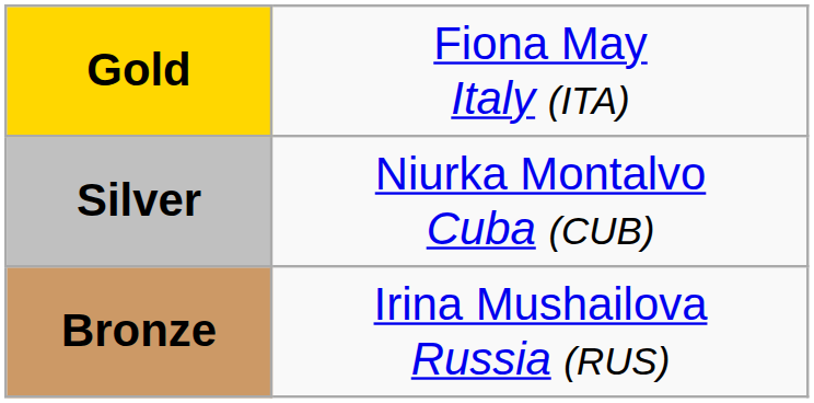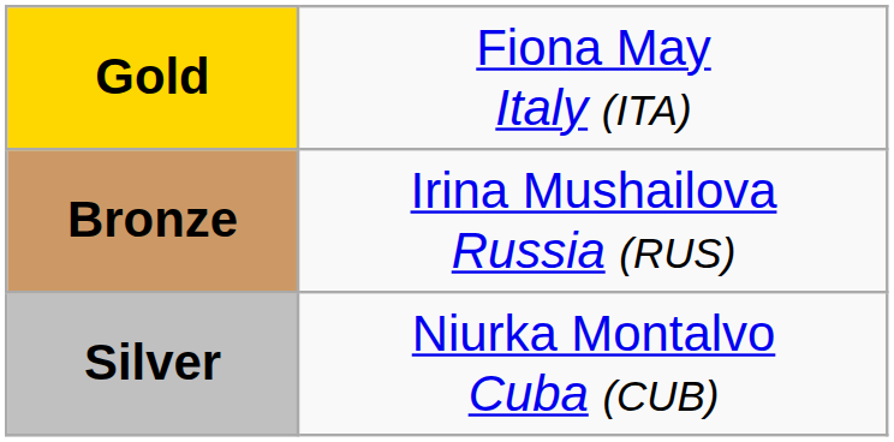 <table class="wikitable" style=" text-align:center; font-size:110%;" width="35%">
 <tr>
 <td bgcolor="gold"><strong>Gold</strong></td>
 <td> <a href='#'>Fiona May</a><br><em><a href='#'>Italy</a> <small>(ITA)</small></em></td>
 </tr>
 <tr>
+<td bgcolor="CC9966"><strong>Bronze</strong></td>
+<td> <a href='#'>Irina Mushailova</a><br><em><a href='#'>Russia</a> <small>(RUS)</small></em></td>
+</tr>
+<tr>
 <td bgcolor="silver"><strong>Silver</strong></td>
 <td> <a href='#'>Niurka Montalvo</a><br><em><a href='#'>Cuba</a> <small>(CUB)</small></em></td>
 </tr>
-<tr>
-<td bgcolor="CC9966"><strong>Bronze</strong></td>
-<td> <a href='#'>Irina Mushailova</a><br><em><a href='#'>Russia</a> <small>(RUS)</small></em></td>
-</tr>
 </table>
